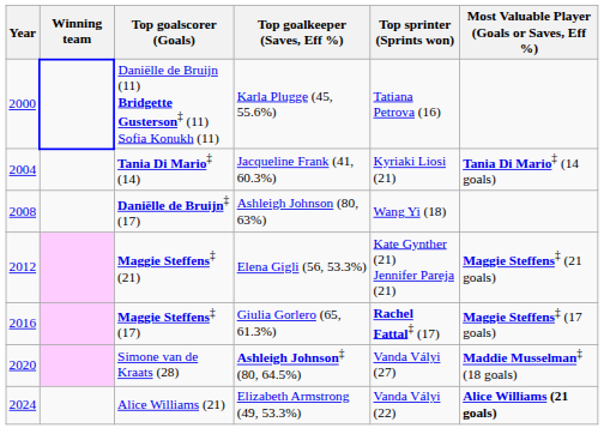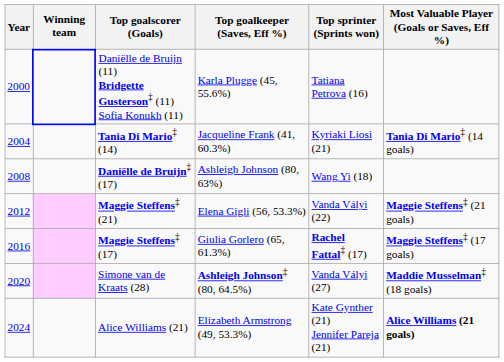 <table class="wikitable sortable" style="text-align: left; font-size: 85%; margin-left: 1em;">
 <tr>
 <th>Year</th>
 <th>Winning team</th>
 <th>Top goalscorer<br>(Goals)</th>
 <th>Top goalkeeper<br>(Saves, Eff %)</th>
 <th>Top sprinter<br>(Sprints won)</th>
 <th>Most Valuable Player<br>(Goals or Saves, Eff %)</th>
 </tr>
 <tr>
 <td style="text-align: center;"><a href='#'>2000</a></td>
 <td style="border: 2px solid blue;"></td>
 <td data-sort-value="11"> <a href='#'>Daniëlle de Bruijn</a> (11)<br> <strong><a href='#'>Bridgette Gusterson</a></strong><sup>‡</sup> (11)<br> <a href='#'>Sofia Konukh</a> (11)</td>
 <td data-sort-value="45"> <a href='#'>Karla Plugge</a> (45, 55.6%)</td>
 <td data-sort-value="16"> <a href='#'>Tatiana Petrova</a> (16)</td>
 <td></td>
 </tr>
 <tr>
 <td style="text-align: center;"><a href='#'>2004</a></td>
 <td></td>
 <td data-sort-value="14"> <strong><a href='#'>Tania Di Mario</a></strong><sup>‡</sup> (14)</td>
 <td data-sort-value="41"> <a href='#'>Jacqueline Frank</a> (41, 60.3%)</td>
 <td data-sort-value="21"> <a href='#'>Kyriaki Liosi</a> (21)</td>
 <td data-sort-value="Di Mario, Tania"> <strong><a href='#'>Tania Di Mario</a></strong><sup>‡</sup> (14 goals)</td>
 </tr>
 <tr>
 <td style="text-align: center;"><a href='#'>2008</a></td>
 <td></td>
 <td data-sort-value="17"> <strong><a href='#'>Daniëlle de Bruijn</a></strong><sup>‡</sup> (17)</td>
 <td data-sort-value="80"> <a href='#'>Ashleigh Johnson</a> (80, 63%)</td>
 <td data-sort-value="18"> <a href='#'>Wang Yi</a> (18)</td>
 <td></td>
 </tr>
 <tr>
 <td style="text-align: center;"><a href='#'>2012</a></td>
 <td bgcolor=#ffccff></td>
 <td data-sort-value="21"> <strong><a href='#'>Maggie Steffens</a></strong><sup>‡</sup> (21)</td>
 <td data-sort-value="56"> <a href='#'>Elena Gigli</a> (56, 53.3%)</td>
-<td data-sort-value="21"> <a href='#'>Kate Gynther</a> (21)<br> <a href='#'>Jennifer Pareja</a> (21)</td>
+<td data-sort-value="22"> <a href='#'>Vanda Vályi</a> (22)</td>
 <td data-sort-value="Steffens, Maggie"> <strong><a href='#'>Maggie Steffens</a></strong><sup>‡</sup> (21 goals)</td>
 </tr>
 <tr>
 <td style="text-align: center;"><a href='#'>2016</a></td>
 <td bgcolor=#ffccff></td>
 <td data-sort-value="17"> <strong><a href='#'>Maggie Steffens</a></strong><sup>‡</sup> (17)</td>
 <td data-sort-value="65"> <a href='#'>Giulia Gorlero</a> (65, 61.3%)</td>
 <td data-sort-value="17"> <strong><a href='#'>Rachel Fattal</a></strong><sup>‡</sup> (17)</td>
 <td data-sort-value="Steffens, Maggie"> <strong><a href='#'>Maggie Steffens</a></strong><sup>‡</sup> (17 goals)</td>
 </tr>
 <tr>
 <td style="text-align: center;"><a href='#'>2020</a></td>
 <td bgcolor=#ffccff></td>
 <td data-sort-value="28"> <a href='#'>Simone van de Kraats</a> (28)</td>
 <td data-sort-value="80"> <strong><a href='#'>Ashleigh Johnson</a></strong><sup>‡</sup> (80, 64.5%)</td>
 <td data-sort-value="27"> <a href='#'>Vanda Vályi</a> (27)</td>
 <td data-sort-value="Musselman, Maddie"> <strong><a href='#'>Maddie Musselman</a></strong><sup>‡</sup> (18 goals)</td>
 </tr>
 <tr>
 <td style="text-align: center;"><a href='#'>2024</a></td>
 <td style="text-align: left;"></td>
 <td data-sort-value="21"> <a href='#'>Alice Williams</a> (21)</td>
 <td data-sort-value="49"> <a href='#'>Elizabeth Armstrong</a> (49, 53.3%)</td>
-<td data-sort-value="22"> <a href='#'>Vanda Vályi</a> (22)</td>
+<td data-sort-value="21"> <a href='#'>Kate Gynther</a> (21)<br> <a href='#'>Jennifer Pareja</a> (21)</td>
 <td data-sort-value="Williams, Alicia"><strong> <a href='#'>Alice Williams</a> (21 goals)</strong></td>
 </tr>
 </table>
